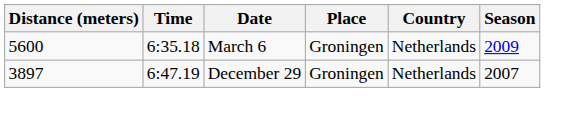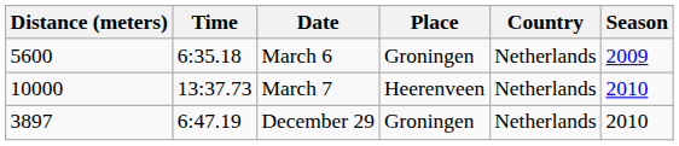 <table class="wikitable">
 <tr>
 <th>Distance (meters)</th>
 <th>Time</th>
 <th>Date</th>
 <th>Place</th>
 <th>Country</th>
 <th>Season</th>
 </tr>
 <tr>
 <td>5600</td>
 <td>6:35.18</td>
 <td>March 6</td>
 <td>Groningen</td>
 <td>Netherlands</td>
 <td><a href='#'>2009</a></td>
 </tr>
 <tr>
+<td>10000</td>
+<td>13:37.73</td>
+<td>March 7</td>
+<td>Heerenveen</td>
+<td>Netherlands</td>
+<td><a href='#'>2010</a></td>
+</tr>
+<tr>
 <td>3897</td>
 <td>6:47.19</td>
 <td>December 29</td>
 <td>Groningen</td>
 <td>Netherlands</td>
-<td>2007</td>
+<td>2010</td>
 </tr>
 </table>
